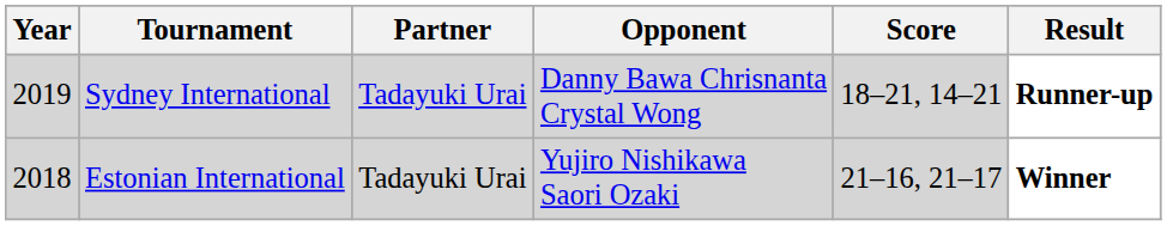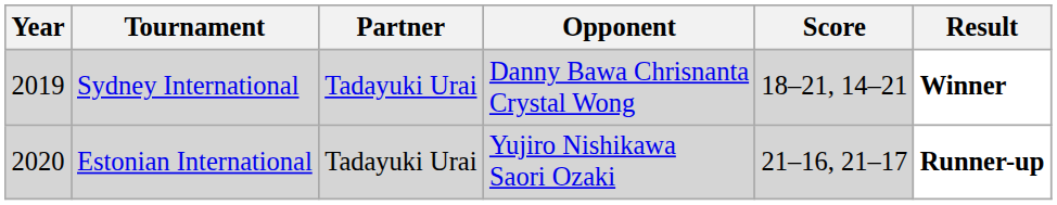 <table class="sortable wikitable" style="font-size: 90%;">
 <tr>
 <th>Year</th>
 <th>Tournament</th>
 <th>Partner</th>
 <th>Opponent</th>
 <th>Score</th>
 <th>Result</th>
 </tr>
 <tr style="background:#D5D5D5">
 <td align="center">2019</td>
 <td align="left"><a href='#'>Sydney International</a></td>
 <td align="left"> <a href='#'>Tadayuki Urai</a></td>
 <td align="left"> <a href='#'>Danny Bawa Chrisnanta</a><br> <a href='#'>Crystal Wong</a></td>
 <td align="left">18–21, 14–21</td>
-<td style="text-align:left; background:white"> <strong>Runner-up</strong></td>
+<td style="text-align:left; background:white"> <strong>Winner</strong></td>
 </tr>
 <tr style="background:#D5D5D5">
-<td align="center">2018</td>
+<td align="center">2020</td>
 <td align="left"><a href='#'>Estonian International</a></td>
 <td align="left"> Tadayuki Urai</td>
 <td align="left"> <a href='#'>Yujiro Nishikawa</a><br> <a href='#'>Saori Ozaki</a></td>
 <td align="left">21–16, 21–17</td>
-<td style="text-align:left; background:white"> <strong>Winner</strong></td>
+<td style="text-align:left; background:white"> <strong>Runner-up</strong></td>
 </tr>
 </table>
